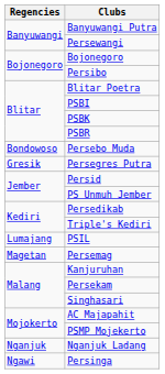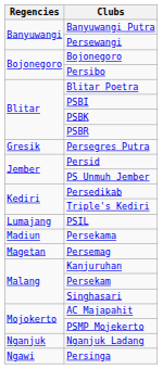 <table class="wikitable">
 <tr>
 <th>Regencies</th>
 <th>Clubs</th>
 </tr>
 <tr>
 <td rowspan=2><a href='#'>Banyuwangi</a></td>
 <td><a href='#'>Banyuwangi Putra</a></td>
 </tr>
 <tr>
 <td><a href='#'>Persewangi</a></td>
 </tr>
 <tr>
 <td rowspan=2><a href='#'>Bojonegoro</a></td>
 <td><a href='#'>Bojonegoro</a></td>
 </tr>
 <tr>
 <td><a href='#'>Persibo</a></td>
 </tr>
 <tr>
 <td rowspan=4><a href='#'>Blitar</a></td>
 <td><a href='#'>Blitar Poetra</a></td>
 </tr>
 <tr>
 <td><a href='#'>PSBI</a></td>
 </tr>
 <tr>
 <td><a href='#'>PSBK</a></td>
 </tr>
 <tr>
 <td><a href='#'>PSBR</a></td>
 </tr>
 <tr>
-<td><a href='#'>Bondowoso</a></td>
-<td><a href='#'>Persebo Muda</a></td>
-</tr>
-<tr>
 <td><a href='#'>Gresik</a></td>
 <td><a href='#'>Persegres Putra</a></td>
 </tr>
 <tr>
 <td rowspan=2><a href='#'>Jember</a></td>
 <td><a href='#'>Persid</a></td>
 </tr>
 <tr>
 <td><a href='#'>PS Unmuh Jember</a></td>
 </tr>
 <tr>
 <td rowspan=2><a href='#'>Kediri</a></td>
 <td><a href='#'>Persedikab</a></td>
 </tr>
 <tr>
 <td><a href='#'>Triple's Kediri</a></td>
 </tr>
 <tr>
 <td><a href='#'>Lumajang</a></td>
 <td><a href='#'>PSIL</a></td>
+</tr>
+<tr>
+<td><a href='#'>Madiun</a></td>
+<td><a href='#'>Persekama</a></td>
 </tr>
 <tr>
 <td><a href='#'>Magetan</a></td>
 <td><a href='#'>Persemag</a></td>
 </tr>
 <tr>
 <td rowspan=3><a href='#'>Malang</a></td>
 <td><a href='#'>Kanjuruhan</a></td>
 </tr>
 <tr>
 <td><a href='#'>Persekam</a></td>
 </tr>
 <tr>
 <td><a href='#'>Singhasari</a></td>
 </tr>
 <tr>
 <td rowspan=2><a href='#'>Mojokerto</a></td>
 <td><a href='#'>AC Majapahit</a></td>
 </tr>
 <tr>
 <td><a href='#'>PSMP Mojekerto</a></td>
 </tr>
 <tr>
 <td><a href='#'>Nganjuk</a></td>
 <td><a href='#'>Nganjuk Ladang</a></td>
 </tr>
 <tr>
 <td><a href='#'>Ngawi</a></td>
 <td><a href='#'>Persinga</a></td>
 </tr>
 </table>
